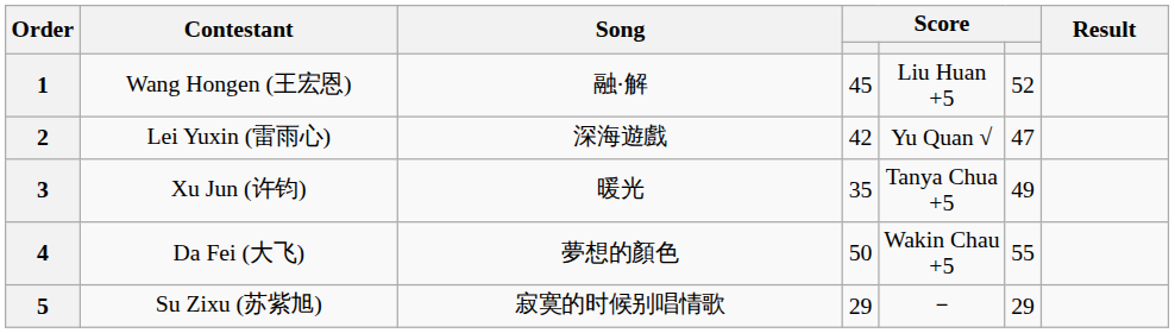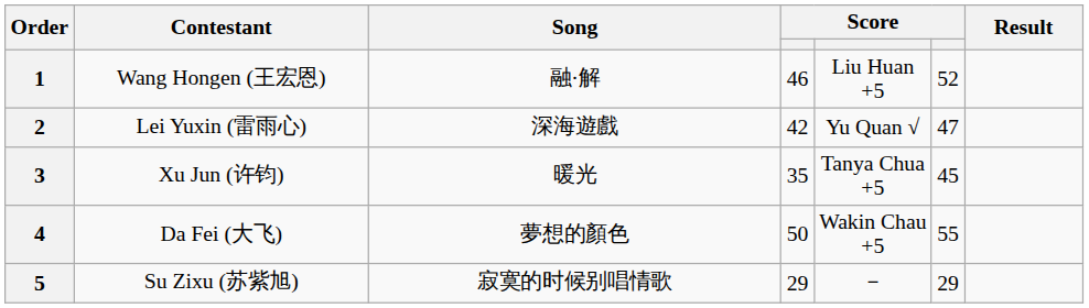 <table class="wikitable" style="width:90%; text-align:center;">
 <tr>
 <th rowspan="2" width="1%"><strong>Order</strong></th>
 <th rowspan="2" width="25%"><strong>Contestant</strong></th>
 <th rowspan="2" width="35%"><strong>Song</strong></th>
 <th colspan="3" width="20%"><strong>Score</strong></th>
 <th rowspan="2" width="10%"><strong>Result</strong></th>
 </tr>
 <tr>
 <th width="1%"></th>
 <th width="10%"></th>
 <th width="1%"></th>
 </tr>
 <tr>
 <th>1</th>
 <td>Wang Hongen (王宏恩)</td>
 <td>融·解<br></td>
-<td>45</td>
+<td>46</td>
 <td>Liu Huan +5</td>
 <td>52</td>
 <td></td>
 </tr>
 <tr>
 <th>2</th>
 <td>Lei Yuxin (雷雨心)</td>
 <td>深海遊戲<br></td>
 <td>42</td>
 <td>Yu Quan √</td>
 <td>47</td>
 <td></td>
 </tr>
 <tr>
 <th>3</th>
 <td>Xu Jun (许钧)</td>
 <td>暖光<br></td>
 <td>35</td>
 <td>Tanya Chua +5</td>
-<td>49</td>
+<td>45</td>
 <td></td>
 </tr>
 <tr>
 <th>4</th>
 <td>Da Fei (大飞)</td>
 <td>夢想的顏色<br></td>
 <td>50</td>
 <td>Wakin Chau +5</td>
 <td>55</td>
 <td></td>
 </tr>
 <tr>
 <th>5</th>
 <td>Su Zixu (苏紫旭)</td>
 <td>寂寞的时候别唱情歌<br></td>
 <td>29</td>
 <td>－</td>
 <td>29</td>
 <td></td>
 </tr>
 </table>
